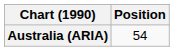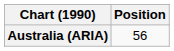 <table class="wikitable plainrowheaders" style="text-align:center">
 <tr>
 <th scope="col">Chart (1990)</th>
 <th scope="col">Position</th>
 </tr>
 <tr>
 <th scope="row">Australia (ARIA)</th>
-<td>54</td>
+<td>56</td>
 </tr>
 </table>
